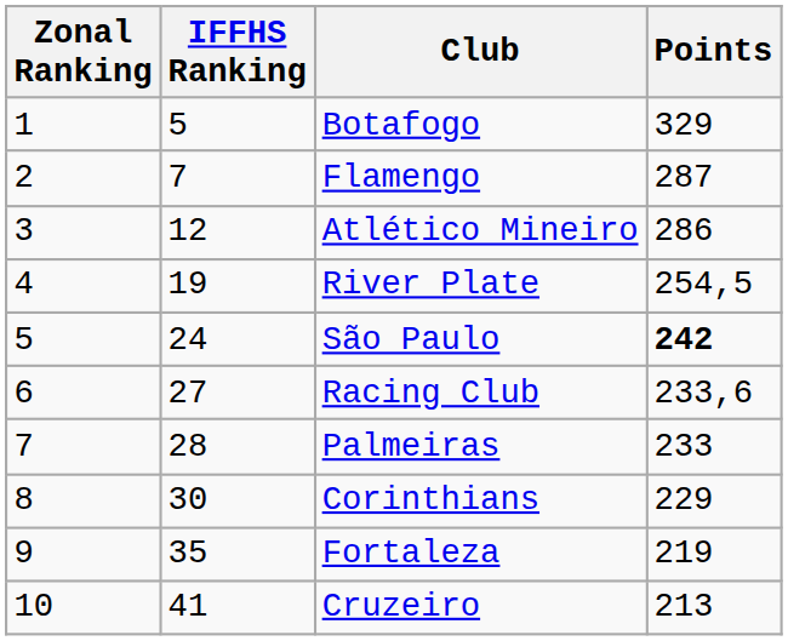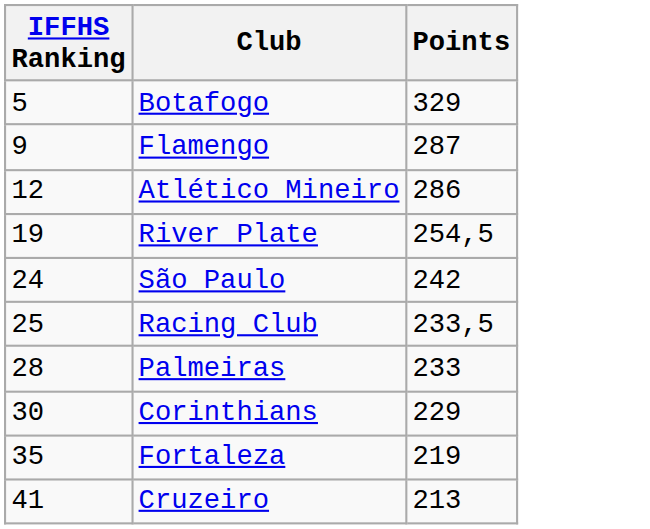 <table class="wikitable" style="text-align: left;">
 <tr>
-<th>Zonal <br> Ranking</th>
 <th><a href='#'>IFFHS</a> <br> Ranking</th>
 <th>Club</th>
 <th>Points</th>
 </tr>
 <tr>
-<td>1</td>
 <td>5</td>
 <td> <a href='#'>Botafogo</a></td>
 <td>329</td>
 </tr>
 <tr>
-<td>2</td>
-<td>7</td>
+<td>9</td>
 <td> <a href='#'>Flamengo</a></td>
 <td>287</td>
 </tr>
 <tr>
-<td>3</td>
 <td>12</td>
 <td> <a href='#'>Atlético Mineiro</a></td>
 <td>286</td>
 </tr>
 <tr>
-<td>4</td>
 <td>19</td>
 <td> <a href='#'>River Plate</a></td>
 <td>254,5</td>
 </tr>
 <tr>
-<td>5</td>
 <td>24</td>
 <td> <a href='#'>São Paulo</a></td>
-<td><strong>242</strong></td>
+<td>242</td>
 </tr>
 <tr>
-<td>6</td>
-<td>27</td>
+<td>25</td>
 <td> <a href='#'>Racing Club</a></td>
-<td>233,6</td>
+<td>233,5</td>
 </tr>
 <tr>
-<td>7</td>
 <td>28</td>
 <td> <a href='#'>Palmeiras</a></td>
 <td>233</td>
 </tr>
 <tr>
-<td>8</td>
 <td>30</td>
 <td> <a href='#'>Corinthians</a></td>
 <td>229</td>
 </tr>
 <tr>
-<td>9</td>
 <td>35</td>
 <td> <a href='#'>Fortaleza</a></td>
 <td>219</td>
 </tr>
 <tr>
-<td>10</td>
 <td>41</td>
 <td> <a href='#'>Cruzeiro</a></td>
 <td>213</td>
 </tr>
 </table>
